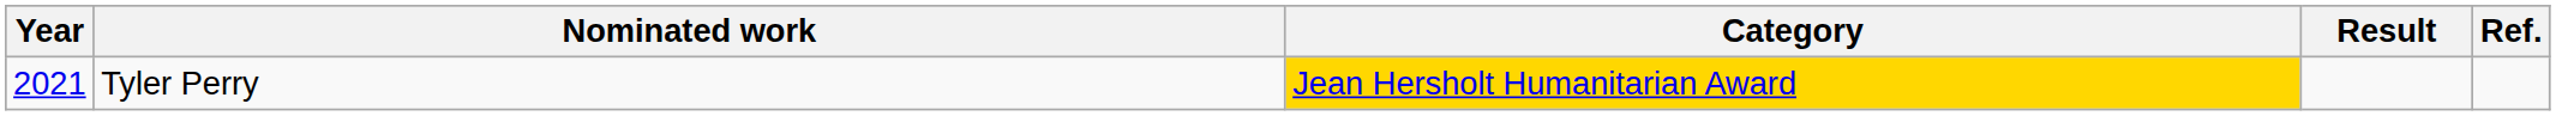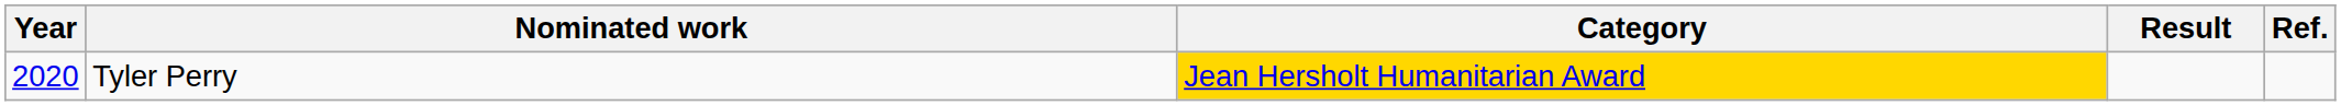 <table class=wikitable>
 <tr>
 <th scope="col" style="width:1em;">Year</th>
 <th scope="col" style="width:39em;">Nominated work</th>
 <th scope="col" style="width:33em;">Category</th>
 <th scope="col" style="width:5em;">Result</th>
 <th scope="col" style="width:1em;">Ref.</th>
 </tr>
 <tr>
-<td><a href='#'>2021</a></td>
+<td><a href='#'>2020</a></td>
 <td>Tyler Perry</td>
 <td style="background: gold;"><a href='#'>Jean Hersholt Humanitarian Award</a></td>
 <td></td>
 <td style="text-align:center;"></td>
 </tr>
 </table>
